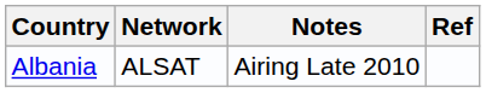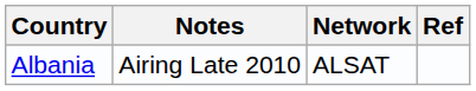 <table class="wikitable" style="background:#fcfdff; font-size:95%;">
 <tr>
 <th>Country</th>
+<th>Notes</th>
 <th>Network</th>
-<th>Notes</th>
 <th>Ref</th>
 </tr>
 <tr>
 <td><a href='#'>Albania</a></td>
+<td>Airing Late 2010</td>
 <td>ALSAT</td>
-<td>Airing Late 2010</td>
 <td></td>
 </tr>
 </table>
